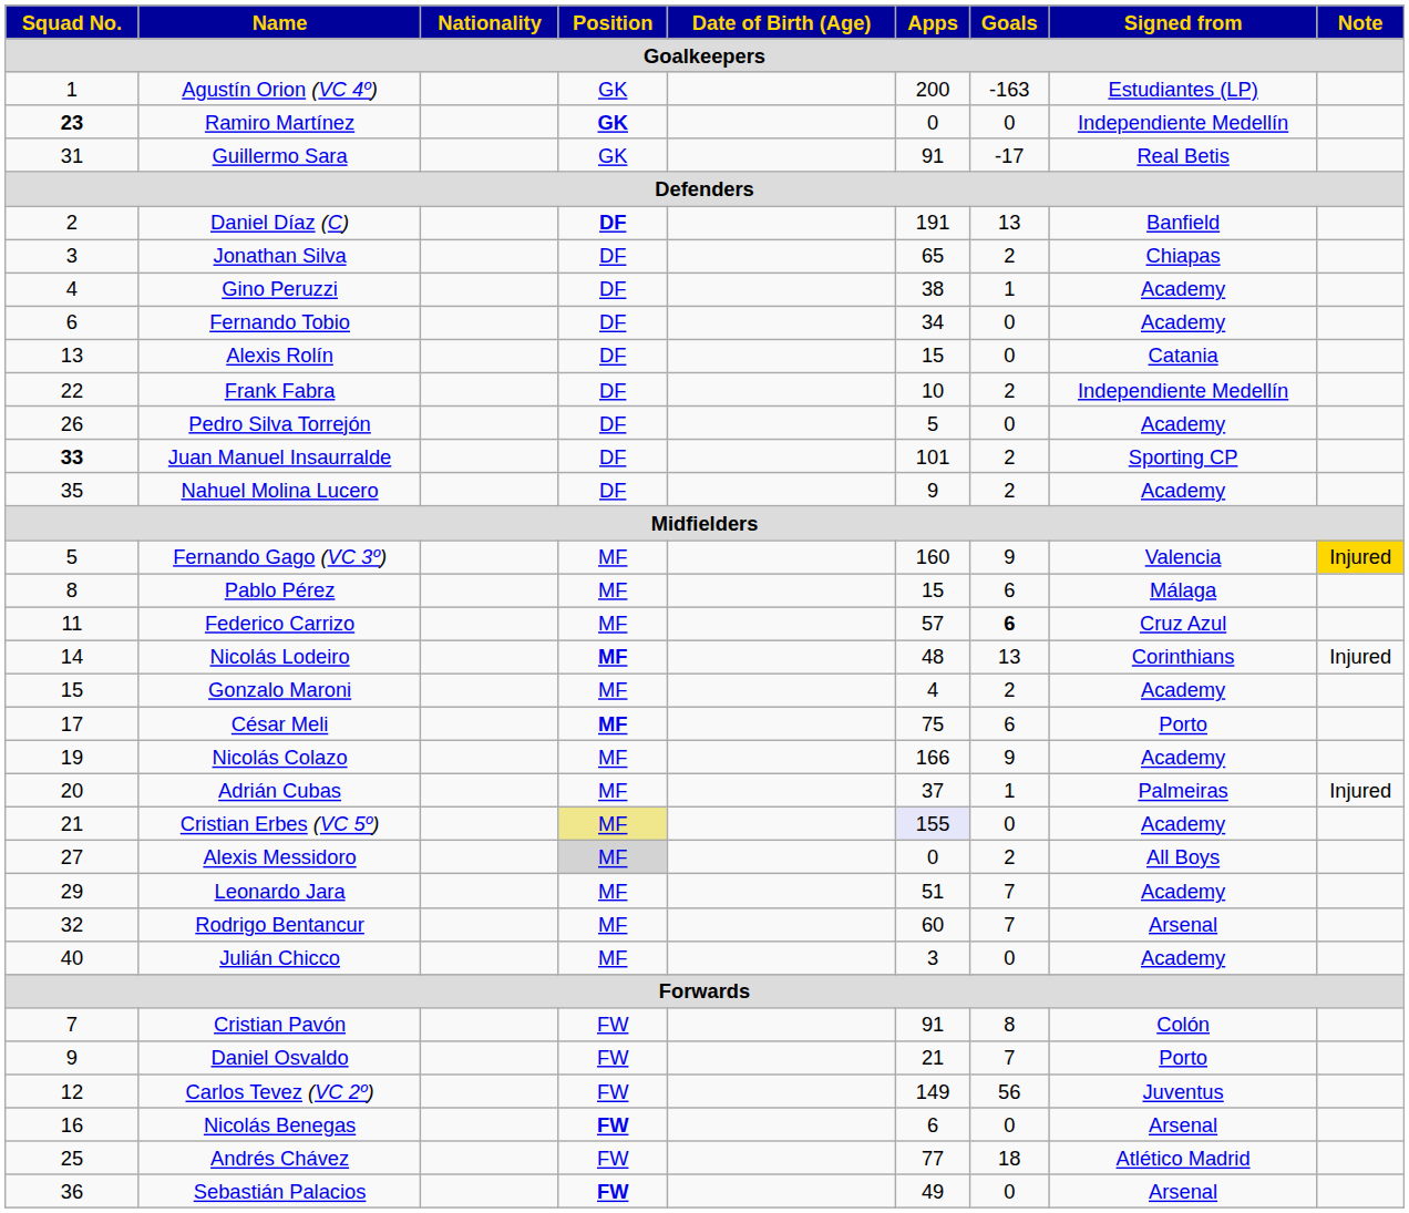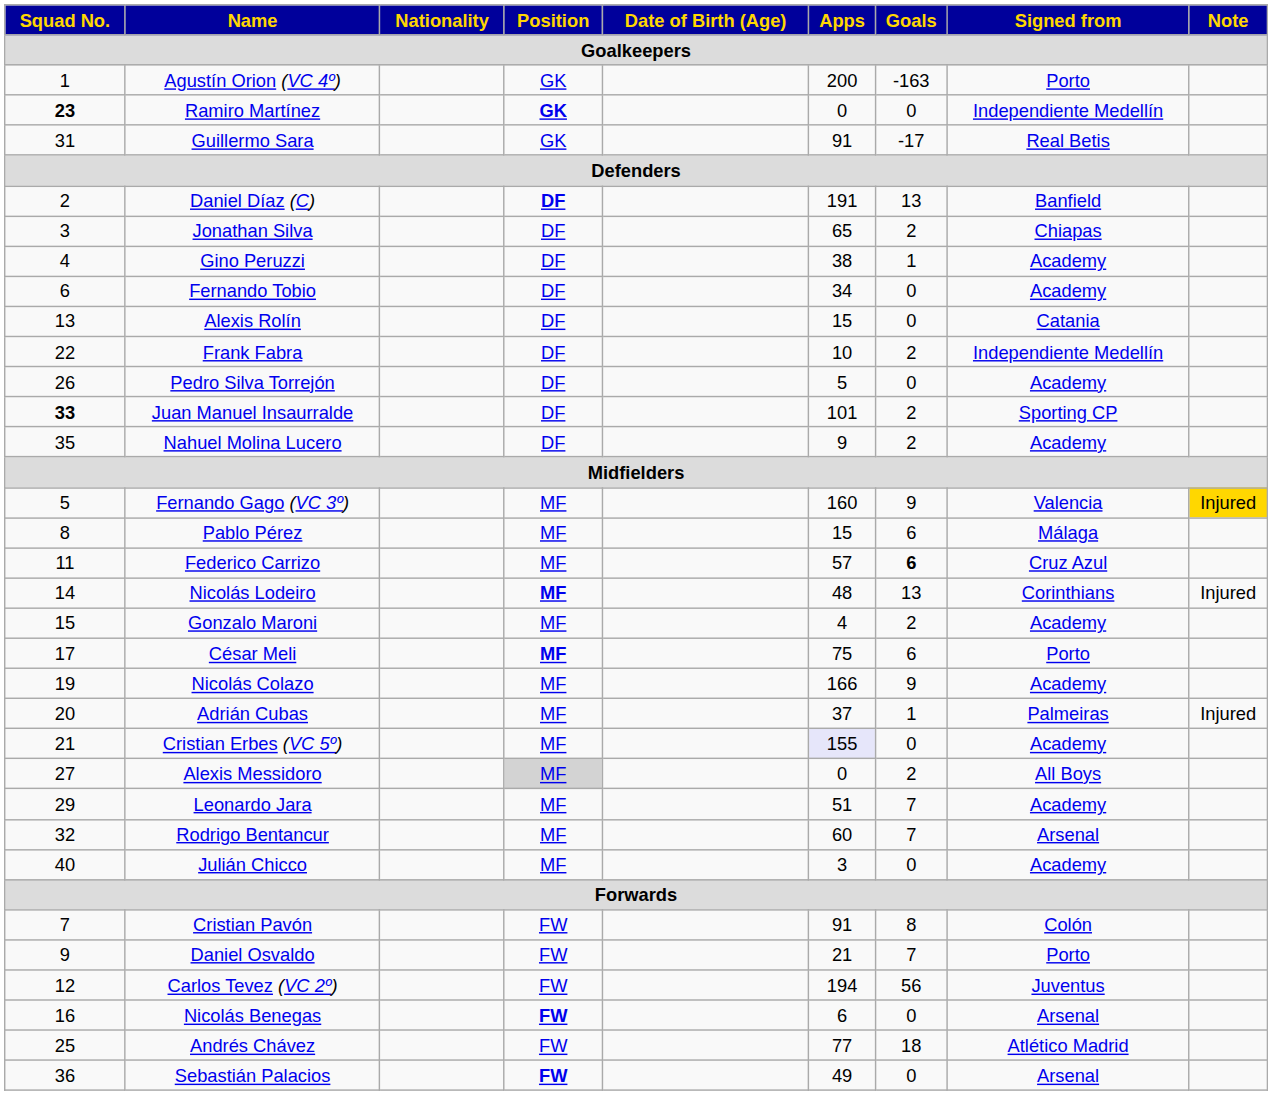 <table class="wikitable"  style="text-align:center; font-size:80%; width:100%;">
 <tr>
 <th style="background:#00009B; color:gold; text-align:center;">Squad No.</th>
 <th style="background:#00009B; color:gold; text-align:center;">Name</th>
 <th style="background:#00009B; color:gold; text-align:center;">Nationality</th>
 <th style="background:#00009B; color:gold; text-align:center;">Position</th>
 <th style="background:#00009B; color:gold; text-align:center;">Date of Birth (Age)</th>
 <th style="background:#00009B; color:gold; text-align:center;">Apps</th>
 <th style="background:#00009B; color:gold; text-align:center;">Goals</th>
 <th style="background:#00009B; color:gold; text-align:center;">Signed from</th>
 <th style="background:#00009B; color:gold; text-align:center;">Note</th>
 </tr>
 <tr>
 <th colspan="9"  style="background:#dcdcdc; text-align:center;">Goalkeepers</th>
 </tr>
 <tr>
 <td>1</td>
 <td><a href='#'>Agustín Orion</a> <em>(<a href='#'>VC 4º</a>)</em></td>
 <td></td>
 <td><a href='#'>GK</a></td>
 <td></td>
 <td>200</td>
 <td>-163</td>
-<td> <a href='#'>Estudiantes (LP)</a></td>
+<td> <a href='#'>Porto</a></td>
 <td></td>
 </tr>
 <tr>
 <td><strong>23</strong></td>
 <td><a href='#'>Ramiro Martínez</a></td>
 <td></td>
 <td><strong><a href='#'>GK</a></strong></td>
 <td></td>
 <td>0</td>
 <td>0</td>
 <td> <a href='#'>Independiente Medellín</a></td>
 <td></td>
 </tr>
 <tr>
 <td>31</td>
 <td><a href='#'>Guillermo Sara</a></td>
 <td></td>
 <td><a href='#'>GK</a></td>
 <td></td>
 <td>91</td>
 <td>-17</td>
 <td> <a href='#'>Real Betis</a></td>
 <td></td>
 </tr>
 <tr>
 <th colspan="9"  style="background:#dcdcdc; text-align:center;">Defenders</th>
 </tr>
 <tr>
 <td>2</td>
 <td><a href='#'>Daniel Díaz</a> <em>(<a href='#'>C</a>)</em></td>
 <td></td>
 <td><strong><a href='#'>DF</a></strong></td>
 <td></td>
 <td>191</td>
 <td>13</td>
 <td> <a href='#'>Banfield</a></td>
 <td></td>
 </tr>
 <tr>
 <td>3</td>
 <td><a href='#'>Jonathan Silva</a></td>
 <td></td>
 <td><a href='#'>DF</a></td>
 <td></td>
 <td>65</td>
 <td>2</td>
 <td> <a href='#'>Chiapas</a></td>
 <td></td>
 </tr>
 <tr>
 <td>4</td>
 <td><a href='#'>Gino Peruzzi</a></td>
 <td></td>
 <td><a href='#'>DF</a></td>
 <td></td>
 <td>38</td>
 <td>1</td>
 <td> <a href='#'>Academy</a></td>
 <td></td>
 </tr>
 <tr>
 <td>6</td>
 <td><a href='#'>Fernando Tobio</a></td>
 <td></td>
 <td><a href='#'>DF</a></td>
 <td></td>
 <td>34</td>
 <td>0</td>
 <td> <a href='#'>Academy</a></td>
 <td></td>
 </tr>
 <tr>
 <td>13</td>
 <td><a href='#'>Alexis Rolín</a></td>
 <td></td>
 <td><a href='#'>DF</a></td>
 <td></td>
 <td>15</td>
 <td>0</td>
 <td> <a href='#'>Catania</a></td>
 <td></td>
 </tr>
 <tr>
 <td>22</td>
 <td><a href='#'>Frank Fabra</a></td>
 <td></td>
 <td><a href='#'>DF</a></td>
 <td></td>
 <td>10</td>
 <td>2</td>
 <td> <a href='#'>Independiente Medellín</a></td>
 <td></td>
 </tr>
 <tr>
 <td>26</td>
 <td><a href='#'>Pedro Silva Torrejón</a></td>
 <td></td>
 <td><a href='#'>DF</a></td>
 <td></td>
 <td>5</td>
 <td>0</td>
 <td> <a href='#'>Academy</a></td>
 <td></td>
 </tr>
 <tr>
 <td><strong>33</strong></td>
 <td><a href='#'>Juan Manuel Insaurralde</a></td>
 <td></td>
 <td><a href='#'>DF</a></td>
 <td></td>
 <td>101</td>
 <td>2</td>
 <td> <a href='#'>Sporting CP</a></td>
 <td></td>
 </tr>
 <tr>
 <td>35</td>
 <td><a href='#'>Nahuel Molina Lucero</a></td>
 <td></td>
 <td><a href='#'>DF</a></td>
 <td></td>
 <td>9</td>
 <td>2</td>
 <td> <a href='#'>Academy</a></td>
 <td></td>
 </tr>
 <tr>
 <th colspan="9"  style="background:#dcdcdc; text-align:center;">Midfielders</th>
 </tr>
 <tr>
 <td>5</td>
 <td><a href='#'>Fernando Gago</a> <em>(<a href='#'>VC 3º</a>)</em></td>
 <td></td>
 <td><a href='#'>MF</a></td>
 <td></td>
 <td>160</td>
 <td>9</td>
 <td> <a href='#'>Valencia</a></td>
 <td style="background: gold;">Injured</td>
 </tr>
 <tr>
 <td>8</td>
 <td><a href='#'>Pablo Pérez</a></td>
 <td></td>
 <td><a href='#'>MF</a></td>
 <td></td>
 <td>15</td>
 <td>6</td>
 <td> <a href='#'>Málaga</a></td>
 <td></td>
 </tr>
 <tr>
 <td>11</td>
 <td><a href='#'>Federico Carrizo</a></td>
 <td></td>
 <td><a href='#'>MF</a></td>
 <td></td>
 <td>57</td>
 <td><strong>6</strong></td>
 <td> <a href='#'>Cruz Azul</a></td>
 <td></td>
 </tr>
 <tr>
 <td>14</td>
 <td><a href='#'>Nicolás Lodeiro</a></td>
 <td></td>
 <td><strong><a href='#'>MF</a></strong></td>
 <td></td>
 <td>48</td>
 <td>13</td>
 <td> <a href='#'>Corinthians</a></td>
 <td>Injured</td>
 </tr>
 <tr>
 <td>15</td>
 <td><a href='#'>Gonzalo Maroni</a></td>
 <td></td>
 <td><a href='#'>MF</a></td>
 <td></td>
 <td>4</td>
 <td>2</td>
 <td> <a href='#'>Academy</a></td>
 <td></td>
 </tr>
 <tr>
 <td>17</td>
 <td><a href='#'>César Meli</a></td>
 <td></td>
 <td><strong><a href='#'>MF</a></strong></td>
 <td></td>
 <td>75</td>
 <td>6</td>
 <td> <a href='#'>Porto</a></td>
 <td></td>
 </tr>
 <tr>
 <td>19</td>
 <td><a href='#'>Nicolás Colazo</a></td>
 <td></td>
 <td><a href='#'>MF</a></td>
 <td></td>
 <td>166</td>
 <td>9</td>
 <td> <a href='#'>Academy</a></td>
 <td></td>
 </tr>
 <tr>
 <td>20</td>
 <td><a href='#'>Adrián Cubas</a></td>
 <td></td>
 <td><a href='#'>MF</a></td>
 <td></td>
 <td>37</td>
 <td>1</td>
 <td> <a href='#'>Palmeiras</a></td>
 <td>Injured</td>
 </tr>
 <tr>
 <td>21</td>
 <td><a href='#'>Cristian Erbes</a> <em>(<a href='#'>VC 5º</a>)</em></td>
 <td></td>
-<td style="background: khaki;"><a href='#'>MF</a></td>
+<td><a href='#'>MF</a></td>
 <td></td>
 <td style="background: lavender;">155</td>
 <td>0</td>
 <td> <a href='#'>Academy</a></td>
 <td></td>
 </tr>
 <tr>
 <td>27</td>
 <td><a href='#'>Alexis Messidoro</a></td>
 <td></td>
 <td style="background: lightgrey;"><a href='#'>MF</a></td>
 <td></td>
 <td>0</td>
 <td>2</td>
 <td> <a href='#'>All Boys</a></td>
 <td></td>
 </tr>
 <tr>
 <td>29</td>
 <td><a href='#'>Leonardo Jara</a></td>
 <td></td>
 <td><a href='#'>MF</a></td>
 <td></td>
 <td>51</td>
 <td>7</td>
 <td> <a href='#'>Academy</a></td>
 <td></td>
 </tr>
 <tr>
 <td>32</td>
 <td><a href='#'>Rodrigo Bentancur</a></td>
 <td></td>
 <td><a href='#'>MF</a></td>
 <td></td>
 <td>60</td>
 <td>7</td>
 <td> <a href='#'>Arsenal</a></td>
 <td></td>
 </tr>
 <tr>
 <td>40</td>
 <td><a href='#'>Julián Chicco</a></td>
 <td></td>
 <td><a href='#'>MF</a></td>
 <td></td>
 <td>3</td>
 <td>0</td>
 <td> <a href='#'>Academy</a></td>
 <td></td>
 </tr>
 <tr>
 <th colspan="9"  style="background:#dcdcdc; text-align:center;">Forwards</th>
 </tr>
 <tr>
 <td>7</td>
 <td><a href='#'>Cristian Pavón</a></td>
 <td></td>
 <td><a href='#'>FW</a></td>
 <td></td>
 <td>91</td>
 <td>8</td>
 <td> <a href='#'>Colón</a></td>
 <td></td>
 </tr>
 <tr>
 <td>9</td>
 <td><a href='#'>Daniel Osvaldo</a></td>
 <td></td>
 <td><a href='#'>FW</a></td>
 <td></td>
 <td>21</td>
 <td>7</td>
 <td> <a href='#'>Porto</a></td>
 <td></td>
 </tr>
 <tr>
 <td>12</td>
 <td><a href='#'>Carlos Tevez</a> <em>(<a href='#'>VC 2º</a>)</em></td>
 <td></td>
 <td><a href='#'>FW</a></td>
 <td></td>
-<td>149</td>
+<td>194</td>
 <td>56</td>
 <td> <a href='#'>Juventus</a></td>
 <td></td>
 </tr>
 <tr>
 <td>16</td>
 <td><a href='#'>Nicolás Benegas</a></td>
 <td></td>
 <td><strong><a href='#'>FW</a></strong></td>
 <td></td>
 <td>6</td>
 <td>0</td>
 <td> <a href='#'>Arsenal</a></td>
 <td></td>
 </tr>
 <tr>
 <td>25</td>
 <td><a href='#'>Andrés Chávez</a></td>
 <td></td>
 <td><a href='#'>FW</a></td>
 <td></td>
 <td>77</td>
 <td>18</td>
 <td> <a href='#'>Atlético Madrid</a></td>
 <td></td>
 </tr>
 <tr>
 <td>36</td>
 <td><a href='#'>Sebastián Palacios</a></td>
 <td></td>
 <td><strong><a href='#'>FW</a></strong></td>
 <td></td>
 <td>49</td>
 <td>0</td>
 <td> <a href='#'>Arsenal</a></td>
 <td></td>
 </tr>
 </table>
